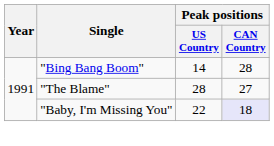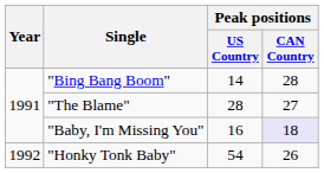 <table class="wikitable" style="text-align:center;">
 <tr>
 <th rowspan="2">Year</th>
 <th rowspan="2">Single</th>
 <th colspan="2">Peak positions</th>
 </tr>
 <tr style="font-size:smaller;">
 <th width="50"><a href='#'>US Country</a></th>
 <th width="50"><a href='#'>CAN Country</a></th>
 </tr>
 <tr>
 <td rowspan="3">1991</td>
 <td align="left">"<a href='#'>Bing Bang Boom</a>"</td>
 <td>14</td>
 <td>28</td>
 </tr>
 <tr>
 <td align="left">"The Blame"</td>
 <td>28</td>
 <td>27</td>
 </tr>
 <tr>
 <td align="left">"Baby, I'm Missing You"</td>
-<td>22</td>
+<td>16</td>
 <td style="background: lavender;">18</td>
 </tr>
+<tr>
+<td>1992</td>
+<td align="left">"Honky Tonk Baby"</td>
+<td>54</td>
+<td>26</td>
+</tr>
 </table>
